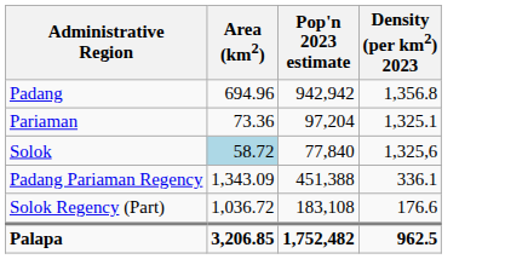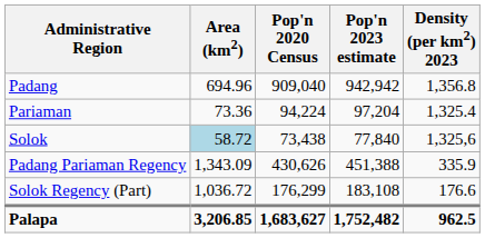 <table class="wikitable" style="text-align:right">
 <tr>
 <th>Administrative<br>Region</th>
 <th>Area<br>(km<sup>2</sup>)</th>
+<th>Pop'n<br>2020<br>Census</th>
 <th>Pop'n<br>2023<br>estimate</th>
 <th>Density<br>(per km<sup>2</sup>)<br>2023</th>
 </tr>
 <tr>
 <td align=left><a href='#'>Padang</a></td>
 <td>694.96</td>
+<td>909,040</td>
 <td>942,942</td>
 <td>1,356.8</td>
 </tr>
 <tr>
 <td align=left><a href='#'>Pariaman</a></td>
 <td>73.36</td>
+<td>94,224</td>
 <td>97,204</td>
-<td>1,325.1</td>
+<td>1,325.4</td>
 </tr>
 <tr>
 <td align=left><a href='#'>Solok</a></td>
 <td style="background: lightblue;">58.72</td>
+<td>73,438</td>
 <td>77,840</td>
 <td>1,325,6</td>
 </tr>
 <tr>
 <td align=left><a href='#'>Padang Pariaman Regency</a></td>
 <td>1,343.09</td>
+<td>430,626</td>
 <td>451,388</td>
-<td>336.1</td>
+<td>335.9</td>
 </tr>
 <tr>
 <td align=left><a href='#'>Solok Regency</a> (Part)</td>
 <td>1,036.72</td>
+<td>176,299</td>
 <td>183,108</td>
 <td>176.6</td>
 </tr>
 <tr>
 <td align=left style="border-top:3px solid grey;"><strong>Palapa</strong></td>
 <td style="border-top:3px solid grey;"><strong>3,206.85</strong></td>
+<td style="border-top:3px solid grey;"><strong>1,683,627</strong></td>
 <td style="border-top:3px solid grey;"><strong>1,752,482</strong></td>
 <td style="border-top:3px solid grey;"><strong>962.5</strong></td>
 </tr>
 </table>
